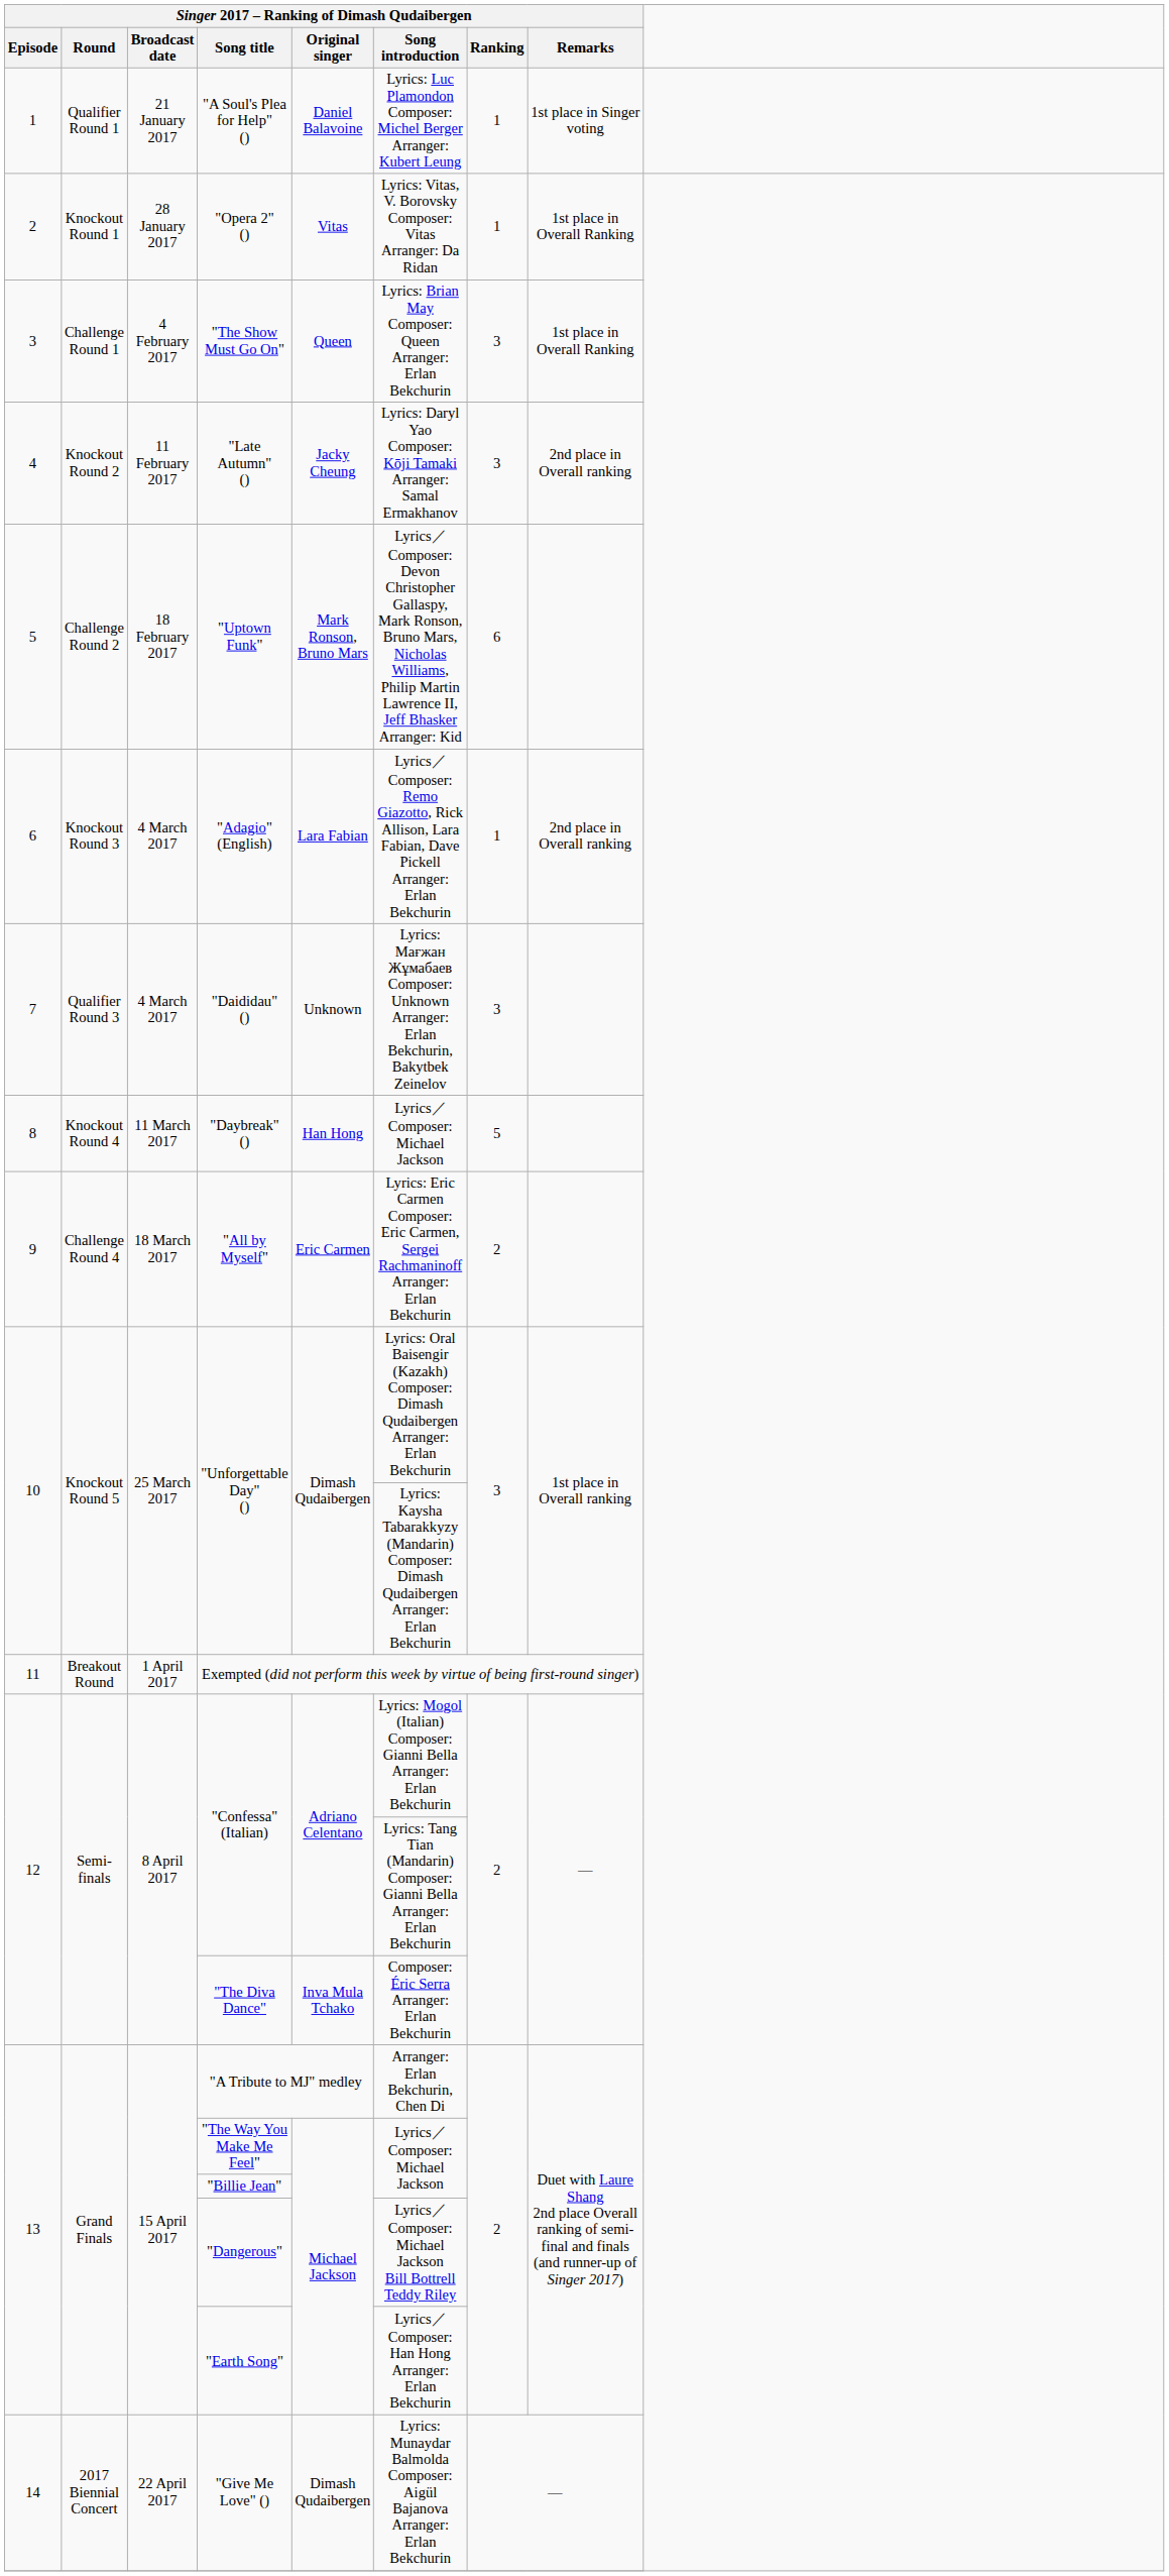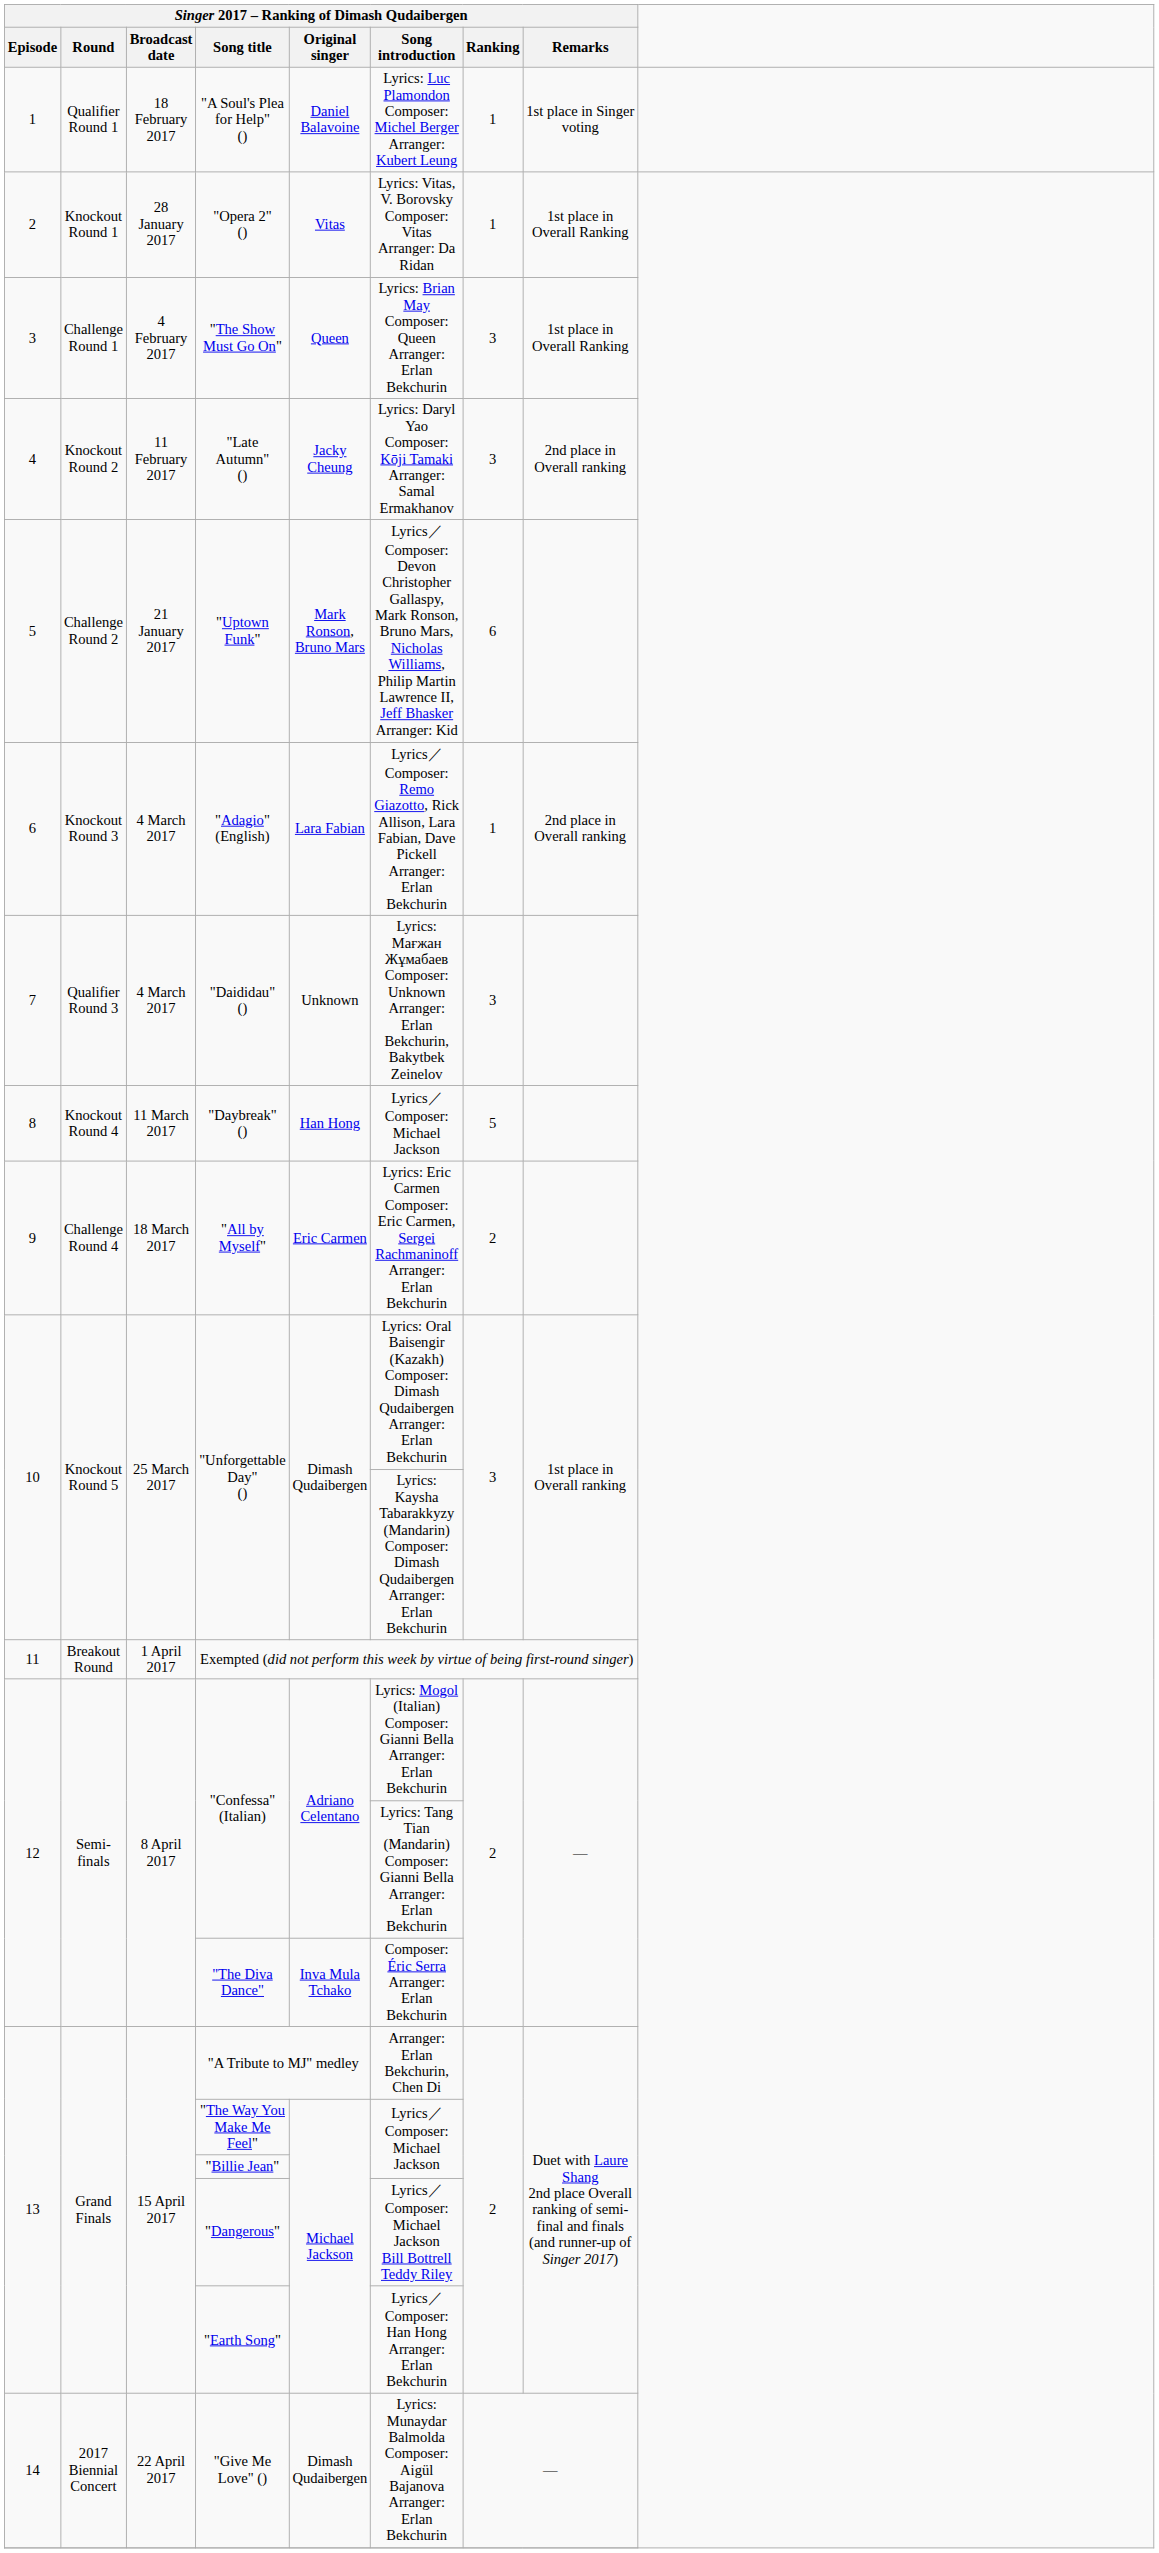 <table class="wikitable sortable collapsible autocollapse" width="100%" style="text-align:center">
 <tr align="center">
 <th colspan="8"><em>Singer</em> 2017 – Ranking of Dimash Qudaibergen</th>
 </tr>
 <tr align="center">
 <th style="width:3%">Episode</th>
 <th style="width:4%">Round</th>
 <th style="width:4%">Broadcast date</th>
 <th style="width:5%">Song title</th>
 <th style="width:4%">Original singer</th>
 <th style="width:8%">Song introduction</th>
 <th style="width:1%">Ranking</th>
 <th style="width:10%">Remarks</th>
 </tr>
 <tr>
 <td>1</td>
 <td>Qualifier Round 1</td>
-<td>21 January 2017</td>
+<td>18 February 2017</td>
 <td>"A Soul's Plea      for Help"<br>()</td>
 <td><a href='#'>Daniel Balavoine</a></td>
 <td>Lyrics: <a href='#'>Luc Plamondon</a><br>Composer: <a href='#'>Michel Berger</a><br>Arranger: <a href='#'>Kubert Leung</a></td>
 <td>1</td>
 <td>1st place in Singer voting</td>
 <td></td>
 </tr>
 <tr>
 <td>2</td>
 <td>Knockout Round 1</td>
 <td>28 January 2017</td>
 <td>"Opera 2" <br>()</td>
 <td><a href='#'>Vitas</a></td>
 <td>Lyrics: Vitas, V. Borovsky<br>Composer: Vitas<br>Arranger: Da Ridan</td>
 <td>1</td>
 <td>1st place in Overall Ranking</td>
 </tr>
 <tr>
 <td>3</td>
 <td>Challenge Round 1</td>
 <td>4 February 2017</td>
 <td>"<a href='#'>The Show Must Go On</a>"</td>
 <td><a href='#'>Queen</a></td>
 <td>Lyrics: <a href='#'>Brian May</a><br>Composer: Queen<br>Arranger: Erlan Bekchurin</td>
 <td>3</td>
 <td>1st place in Overall Ranking</td>
 </tr>
 <tr>
 <td>4</td>
 <td>Knockout Round 2</td>
 <td>11 February 2017</td>
 <td>"Late Autumn"<br>()</td>
 <td><a href='#'>Jacky Cheung</a></td>
 <td>Lyrics: Daryl Yao<br>Composer: <a href='#'>Kōji Tamaki</a><br>Arranger: Samal Ermakhanov</td>
 <td>3</td>
 <td>2nd place in Overall ranking</td>
 </tr>
 <tr>
 <td>5</td>
 <td>Challenge Round 2</td>
-<td>18 February 2017</td>
+<td>21 January 2017</td>
 <td>"<a href='#'>Uptown Funk</a>"</td>
 <td><a href='#'>Mark Ronson</a>, <a href='#'>Bruno Mars</a></td>
 <td>Lyrics／Composer: Devon Christopher Gallaspy, Mark Ronson, Bruno Mars, <a href='#'>Nicholas Williams</a>, Philip Martin Lawrence II, <a href='#'>Jeff Bhasker</a><br>Arranger: Kid</td>
 <td>6</td>
 <td></td>
 </tr>
 <tr>
 <td>6</td>
 <td>Knockout Round 3</td>
 <td>4 March 2017</td>
 <td>"<a href='#'>Adagio</a>" (English)</td>
 <td><a href='#'>Lara Fabian</a></td>
 <td>Lyrics／Composer: <a href='#'>Remo Giazotto</a>, Rick Allison, Lara Fabian, Dave Pickell<br>Arranger: Erlan Bekchurin</td>
 <td>1</td>
 <td>2nd place in Overall ranking</td>
 </tr>
 <tr>
 <td>7</td>
 <td>Qualifier Round 3</td>
 <td>4 March 2017</td>
 <td>"Daididau"<br>()</td>
 <td>Unknown</td>
 <td>Lyrics: Мағжан Жұмабаев Composer: Unknown <br>Arranger: Erlan Bekchurin, Bakytbek Zeinelov</td>
 <td>3</td>
 <td></td>
 </tr>
 <tr>
 <td>8</td>
 <td>Knockout Round 4</td>
 <td>11 March 2017</td>
 <td>"Daybreak"<br>()</td>
 <td><a href='#'>Han Hong</a></td>
 <td>Lyrics／Composer: Michael Jackson</td>
 <td>5</td>
 <td></td>
 </tr>
 <tr>
 <td>9</td>
 <td>Challenge Round 4</td>
 <td>18 March 2017</td>
 <td>"<a href='#'>All by Myself</a>"</td>
 <td><a href='#'>Eric Carmen</a></td>
 <td>Lyrics: Eric Carmen<br>Composer: Eric Carmen, <a href='#'>Sergei Rachmaninoff</a><br>Arranger: Erlan Bekchurin</td>
 <td>2</td>
 <td></td>
 </tr>
 <tr>
 <td rowspan=2>10</td>
 <td rowspan=2>Knockout Round 5</td>
 <td rowspan=2>25 March 2017</td>
 <td rowspan=2>"Unforgettable Day"<br>()</td>
 <td rowspan=2>Dimash Qudaibergen</td>
 <td>Lyrics: Oral Baisengir (Kazakh)<br>Composer: Dimash Qudaibergen<br>Arranger: Erlan Bekchurin</td>
 <td rowspan="2">3</td>
 <td rowspan=2>1st place in Overall ranking</td>
 </tr>
 <tr>
 <td>Lyrics: Kaysha Tabarakkyzy (Mandarin)<br>Composer: Dimash Qudaibergen<br>Arranger: Erlan Bekchurin</td>
 </tr>
 <tr>
 <td>11</td>
 <td>Breakout Round</td>
 <td>1 April 2017</td>
 <td colspan="5">Exempted (<em>did not perform this week by virtue of being first-round singer</em>)</td>
 </tr>
 <tr>
 <td rowspan=3>12</td>
 <td rowspan=3>Semi-finals</td>
 <td rowspan=3>8 April 2017</td>
 <td rowspan=2>"Confessa" (Italian)</td>
 <td rowspan=2><a href='#'>Adriano Celentano</a></td>
 <td>Lyrics: <a href='#'>Mogol</a> (Italian)<br>Composer: Gianni Bella<br>Arranger: Erlan Bekchurin</td>
 <td rowspan=3>2</td>
 <td rowspan=3>—</td>
 </tr>
 <tr>
 <td>Lyrics: Tang Tian (Mandarin)<br>Composer: Gianni Bella<br>Arranger: Erlan Bekchurin</td>
 </tr>
 <tr>
 <td><a href='#'>"The Diva Dance"</a></td>
 <td><a href='#'>Inva Mula Tchako</a></td>
 <td>Composer: <a href='#'>Éric Serra</a><br>Arranger: Erlan Bekchurin</td>
 </tr>
 <tr>
 <td rowspan=5>13</td>
 <td rowspan=5>Grand Finals</td>
 <td rowspan=5>15 April 2017</td>
 <td colspan=2>"A Tribute to MJ" medley</td>
 <td>Arranger: Erlan Bekchurin, Chen Di</td>
 <td rowspan=5>2</td>
 <td rowspan=5>Duet with <a href='#'>Laure Shang</a><br>2nd place Overall ranking of semi-final and finals (and runner-up of <em>Singer 2017</em>)</td>
 </tr>
 <tr>
 <td>"<a href='#'>The Way You Make Me Feel</a>"</td>
 <td rowspan=4><a href='#'>Michael Jackson</a></td>
 <td rowspan=2>Lyrics／Composer: Michael Jackson</td>
 </tr>
 <tr>
 <td>"<a href='#'>Billie Jean</a>"</td>
 </tr>
 <tr>
 <td>"<a href='#'>Dangerous</a>"</td>
 <td>Lyrics／Composer: Michael Jackson<br><a href='#'>Bill Bottrell</a><br><a href='#'>Teddy Riley</a></td>
 </tr>
 <tr>
 <td>"<a href='#'>Earth Song</a>"</td>
 <td>Lyrics／Composer: Han Hong<br>Arranger: Erlan Bekchurin</td>
 </tr>
 <tr>
 <td>14</td>
 <td>2017 Biennial Concert</td>
 <td>22 April 2017</td>
 <td>"Give Me Love" ()</td>
 <td>Dimash Qudaibergen</td>
 <td>Lyrics: Munaydar Balmolda<br>Composer: Аigül Bajanova<br>Arranger: Erlan Bekchurin</td>
 <td colspan="2">—</td>
 </tr>
 <tr>
 </tr>
 </table>
